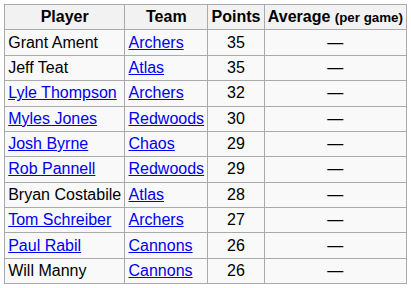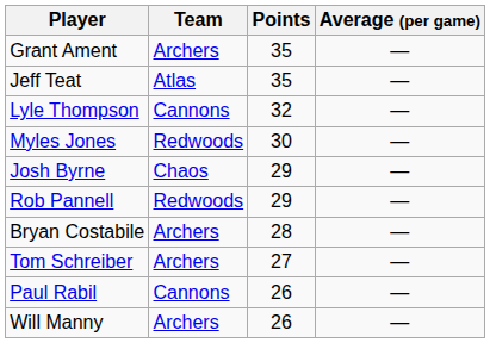 <table class="wikitable sortable" style="text-align:left;">
 <tr>
 </tr>
 <tr>
 <th>Player</th>
 <th>Team</th>
 <th>Points</th>
 <th>Average <small>(per game)</small><br></th>
 </tr>
 <tr>
 <td>Grant Ament</td>
 <td><a href='#'>Archers</a></td>
 <td style="text-align:center;">35</td>
 <td style="text-align:center;">—</td>
 </tr>
 <tr>
 <td>Jeff Teat</td>
 <td><a href='#'>Atlas</a></td>
 <td style="text-align: center;">35</td>
 <td style="text-align:center;">—</td>
 </tr>
 <tr>
 <td><a href='#'>Lyle Thompson</a></td>
-<td><a href='#'>Archers</a></td>
+<td><a href='#'>Cannons</a></td>
 <td style="text-align:center;">32</td>
 <td style="text-align:center;">—</td>
 </tr>
 <tr>
 <td><a href='#'>Myles Jones</a></td>
 <td><a href='#'>Redwoods</a></td>
 <td style="text-align:center;">30</td>
 <td style="text-align:center;">—</td>
 </tr>
 <tr>
 <td><a href='#'>Josh Byrne</a></td>
 <td><a href='#'>Chaos</a></td>
 <td style="text-align:center;">29</td>
 <td style="text-align:center;">—</td>
 </tr>
 <tr>
 <td><a href='#'>Rob Pannell</a></td>
 <td><a href='#'>Redwoods</a></td>
 <td style="text-align:center;">29</td>
 <td style="text-align:center;">—</td>
 </tr>
 <tr>
 <td>Bryan Costabile</td>
-<td><a href='#'>Atlas</a></td>
+<td><a href='#'>Archers</a></td>
 <td style="text-align:center;">28</td>
 <td style="text-align:center;">—</td>
 </tr>
 <tr>
 <td><a href='#'>Tom Schreiber</a></td>
 <td><a href='#'>Archers</a></td>
 <td style="text-align:center;">27</td>
 <td style="text-align:center;">—</td>
 </tr>
 <tr>
 <td><a href='#'>Paul Rabil</a></td>
 <td><a href='#'>Cannons</a></td>
 <td style="text-align:center;">26</td>
 <td style="text-align:center;">—</td>
 </tr>
 <tr>
 <td>Will Manny</td>
-<td><a href='#'>Cannons</a></td>
+<td><a href='#'>Archers</a></td>
 <td style="text-align:center;">26</td>
 <td style="text-align:center;">—</td>
 </tr>
 </table>
